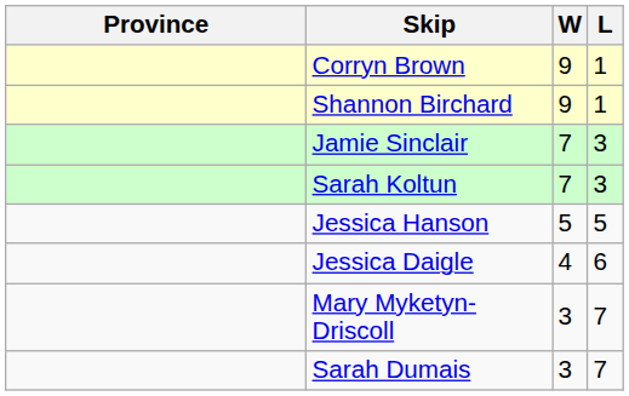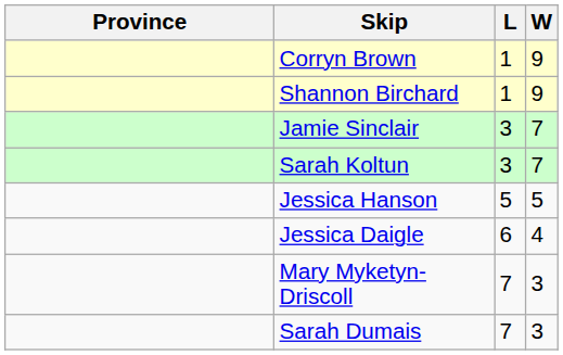 <table class="wikitable">
 <tr>
 <th width=185>Province</th>
 <th width=150>Skip</th>
+<th width=15>L</th>
 <th width=15>W</th>
-<th width=15>L</th>
 </tr>
 <tr style="background:#ffc;">
 <td></td>
 <td><a href='#'>Corryn Brown</a></td>
+<td>1</td>
 <td>9</td>
-<td>1</td>
 </tr>
 <tr style="background:#ffc;">
 <td></td>
 <td><a href='#'>Shannon Birchard</a></td>
+<td>1</td>
 <td>9</td>
-<td>1</td>
 </tr>
 <tr style="background:#cfc;">
 <td></td>
 <td><a href='#'>Jamie Sinclair</a></td>
+<td>3</td>
 <td>7</td>
-<td>3</td>
 </tr>
 <tr style="background:#cfc;">
 <td></td>
 <td><a href='#'>Sarah Koltun</a></td>
+<td>3</td>
 <td>7</td>
-<td>3</td>
 </tr>
 <tr>
 <td></td>
 <td><a href='#'>Jessica Hanson</a></td>
 <td>5</td>
 <td>5</td>
 </tr>
 <tr>
 <td></td>
 <td><a href='#'>Jessica Daigle</a></td>
+<td>6</td>
 <td>4</td>
-<td>6</td>
 </tr>
 <tr>
 <td></td>
 <td><a href='#'>Mary Myketyn-Driscoll</a></td>
+<td>7</td>
 <td>3</td>
-<td>7</td>
 </tr>
 <tr>
 <td></td>
 <td><a href='#'>Sarah Dumais</a></td>
+<td>7</td>
 <td>3</td>
-<td>7</td>
 </tr>
 </table>
